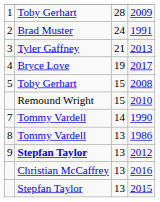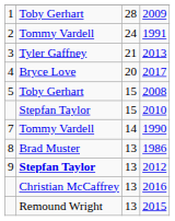 <table class="wikitable">
 <tr>
 </tr>
 <tr>
 <td>1</td>
 <td><a href='#'>Toby Gerhart</a></td>
 <td>28</td>
 <td><a href='#'>2009</a></td>
 </tr>
 <tr>
 <td>2</td>
-<td><a href='#'>Brad Muster</a></td>
+<td><a href='#'>Tommy Vardell</a></td>
 <td>24</td>
 <td><a href='#'>1991</a></td>
 </tr>
 <tr>
 <td>3</td>
 <td><a href='#'>Tyler Gaffney</a></td>
 <td>21</td>
 <td><a href='#'>2013</a></td>
 </tr>
 <tr>
 <td>4</td>
 <td><a href='#'>Bryce Love</a></td>
-<td>19</td>
+<td>20</td>
 <td><a href='#'>2017</a></td>
 </tr>
 <tr>
 <td>5</td>
 <td><a href='#'>Toby Gerhart</a></td>
 <td>15</td>
 <td><a href='#'>2008</a></td>
 </tr>
 <tr>
 <td></td>
-<td>Remound Wright</td>
+<td><a href='#'>Stepfan Taylor</a></td>
 <td>15</td>
 <td><a href='#'>2010</a></td>
 </tr>
 <tr>
 <td>7</td>
 <td><a href='#'>Tommy Vardell</a></td>
 <td>14</td>
 <td><a href='#'>1990</a></td>
 </tr>
 <tr>
 <td>8</td>
-<td><a href='#'>Tommy Vardell</a></td>
+<td><a href='#'>Brad Muster</a></td>
 <td>13</td>
 <td><a href='#'>1986</a></td>
 </tr>
 <tr>
 <td>9</td>
 <td><strong><a href='#'>Stepfan Taylor</a></strong></td>
 <td>13</td>
 <td><a href='#'>2012</a></td>
 </tr>
 <tr>
 <td></td>
 <td><a href='#'>Christian McCaffrey</a></td>
 <td>13</td>
 <td><a href='#'>2016</a></td>
 </tr>
 <tr>
 <td></td>
-<td><a href='#'>Stepfan Taylor</a></td>
+<td>Remound Wright</td>
 <td>13</td>
 <td><a href='#'>2015</a></td>
 </tr>
 </table>
